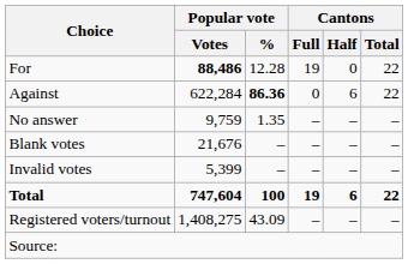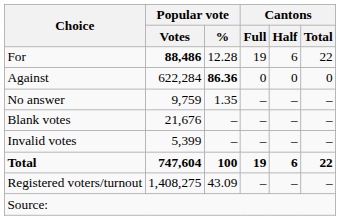 <table class=wikitable style=text-align:right>
 <tr>
 <th rowspan=2>Choice</th>
 <th colspan=2>Popular vote</th>
 <th colspan=3>Cantons</th>
 </tr>
 <tr>
 <th>Votes</th>
 <th>%</th>
 <th>Full</th>
 <th>Half</th>
 <th>Total</th>
 </tr>
 <tr>
 <td align=left>For</td>
 <td><strong>88,486</strong></td>
 <td>12.28</td>
 <td>19</td>
-<td>0</td>
+<td>6</td>
 <td>22</td>
 </tr>
 <tr>
 <td align=left>Against</td>
 <td>622,284</td>
 <td><strong>86.36</strong></td>
 <td>0</td>
-<td>6</td>
-<td>22</td>
+<td>0</td>
+<td>0</td>
 </tr>
 <tr>
 <td align=left>No answer</td>
 <td>9,759</td>
 <td>1.35</td>
 <td>–</td>
 <td>–</td>
 <td>–</td>
 </tr>
 <tr>
 <td align=left>Blank votes</td>
 <td>21,676</td>
 <td>–</td>
 <td>–</td>
 <td>–</td>
 <td>–</td>
 </tr>
 <tr>
 <td align=left>Invalid votes</td>
 <td>5,399</td>
 <td>–</td>
 <td>–</td>
 <td>–</td>
 <td>–</td>
 </tr>
 <tr>
 <td align=left><strong>Total</strong></td>
 <td><strong>747,604</strong></td>
 <td><strong>100</strong></td>
 <td><strong>19</strong></td>
 <td><strong>6</strong></td>
 <td><strong>22</strong></td>
 </tr>
 <tr>
 <td align=left>Registered voters/turnout</td>
 <td>1,408,275</td>
 <td>43.09</td>
 <td>–</td>
 <td>–</td>
 <td>–</td>
 </tr>
 <tr>
 <td align=left colspan=6>Source: </td>
 </tr>
 </table>
